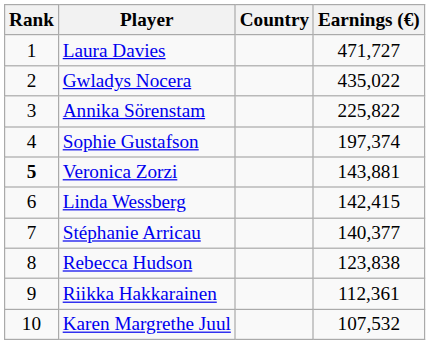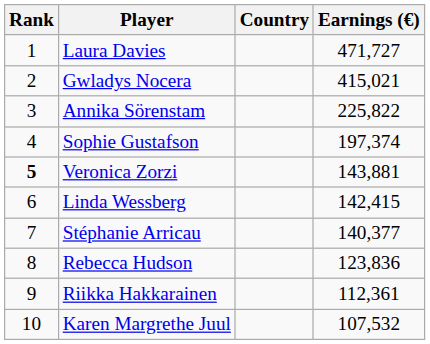 <table class="wikitable">
 <tr>
 <th>Rank</th>
 <th>Player</th>
 <th>Country</th>
 <th>Earnings (€)</th>
 </tr>
 <tr>
 <td align=center>1</td>
 <td><a href='#'>Laura Davies</a></td>
 <td></td>
 <td align=center>471,727</td>
 </tr>
 <tr>
 <td align=center>2</td>
 <td><a href='#'>Gwladys Nocera</a></td>
 <td></td>
-<td align=center>435,022</td>
+<td align=center>415,021</td>
 </tr>
 <tr>
 <td align=center>3</td>
 <td><a href='#'>Annika Sörenstam</a></td>
 <td></td>
 <td align=center>225,822</td>
 </tr>
 <tr>
 <td align=center>4</td>
 <td><a href='#'>Sophie Gustafson</a></td>
 <td></td>
 <td align=center>197,374</td>
 </tr>
 <tr>
 <td align=center><strong>5</strong></td>
 <td><a href='#'>Veronica Zorzi</a></td>
 <td></td>
 <td align=center>143,881</td>
 </tr>
 <tr>
 <td align=center>6</td>
 <td><a href='#'>Linda Wessberg</a></td>
 <td></td>
 <td align=center>142,415</td>
 </tr>
 <tr>
 <td align=center>7</td>
 <td><a href='#'>Stéphanie Arricau</a></td>
 <td></td>
 <td align=center>140,377</td>
 </tr>
 <tr>
 <td align=center>8</td>
 <td><a href='#'>Rebecca Hudson</a></td>
 <td></td>
-<td align=center>123,838</td>
+<td align=center>123,836</td>
 </tr>
 <tr>
 <td align=center>9</td>
 <td><a href='#'>Riikka Hakkarainen</a></td>
 <td></td>
 <td align=center>112,361</td>
 </tr>
 <tr>
 <td align=center>10</td>
 <td><a href='#'>Karen Margrethe Juul</a></td>
 <td></td>
 <td align=center>107,532</td>
 </tr>
 </table>
